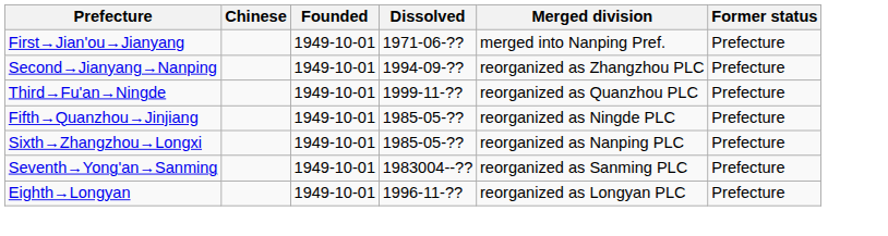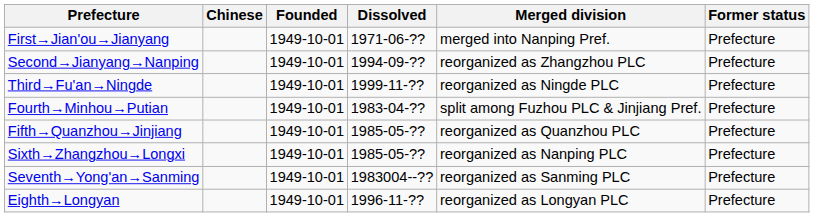 <table class="wikitable sortable">
 <tr>
 <th>Prefecture</th>
 <th>Chinese</th>
 <th>Founded</th>
 <th>Dissolved</th>
 <th>Merged division</th>
 <th>Former status</th>
 </tr>
 <tr>
 <td><a href='#'>First→Jian'ou→Jianyang</a></td>
 <td><span></span></td>
 <td>1949-10-01</td>
 <td>1971-06-??</td>
 <td>merged into Nanping Pref.</td>
 <td>Prefecture</td>
 </tr>
 <tr>
 <td><a href='#'>Second→Jianyang→Nanping</a></td>
 <td><span></span></td>
 <td>1949-10-01</td>
 <td>1994-09-??</td>
 <td>reorganized as Zhangzhou PLC</td>
 <td>Prefecture</td>
 </tr>
 <tr>
 <td><a href='#'>Third→Fu'an→Ningde</a></td>
 <td><span></span></td>
 <td>1949-10-01</td>
 <td>1999-11-??</td>
-<td>reorganized as Quanzhou PLC</td>
+<td>reorganized as Ningde PLC</td>
+<td>Prefecture</td>
+</tr>
+<tr>
+<td><a href='#'>Fourth→Minhou→Putian</a></td>
+<td><span></span></td>
+<td>1949-10-01</td>
+<td>1983-04-??</td>
+<td>split among Fuzhou PLC & Jinjiang Pref.</td>
 <td>Prefecture</td>
 </tr>
 <tr>
 <td><a href='#'>Fifth→Quanzhou→Jinjiang</a></td>
 <td><span></span></td>
 <td>1949-10-01</td>
 <td>1985-05-??</td>
-<td>reorganized as Ningde PLC</td>
+<td>reorganized as Quanzhou PLC</td>
 <td>Prefecture</td>
 </tr>
 <tr>
 <td><a href='#'>Sixth→Zhangzhou→Longxi</a></td>
 <td><span></span></td>
 <td>1949-10-01</td>
 <td>1985-05-??</td>
 <td>reorganized as Nanping PLC</td>
 <td>Prefecture</td>
 </tr>
 <tr>
 <td><a href='#'>Seventh→Yong'an→Sanming</a></td>
 <td><span></span></td>
 <td>1949-10-01</td>
 <td>1983004--??</td>
 <td>reorganized as Sanming PLC</td>
 <td>Prefecture</td>
 </tr>
 <tr>
 <td><a href='#'>Eighth→Longyan</a></td>
 <td><span></span></td>
 <td>1949-10-01</td>
 <td>1996-11-??</td>
 <td>reorganized as Longyan PLC</td>
 <td>Prefecture</td>
 </tr>
 </table>
